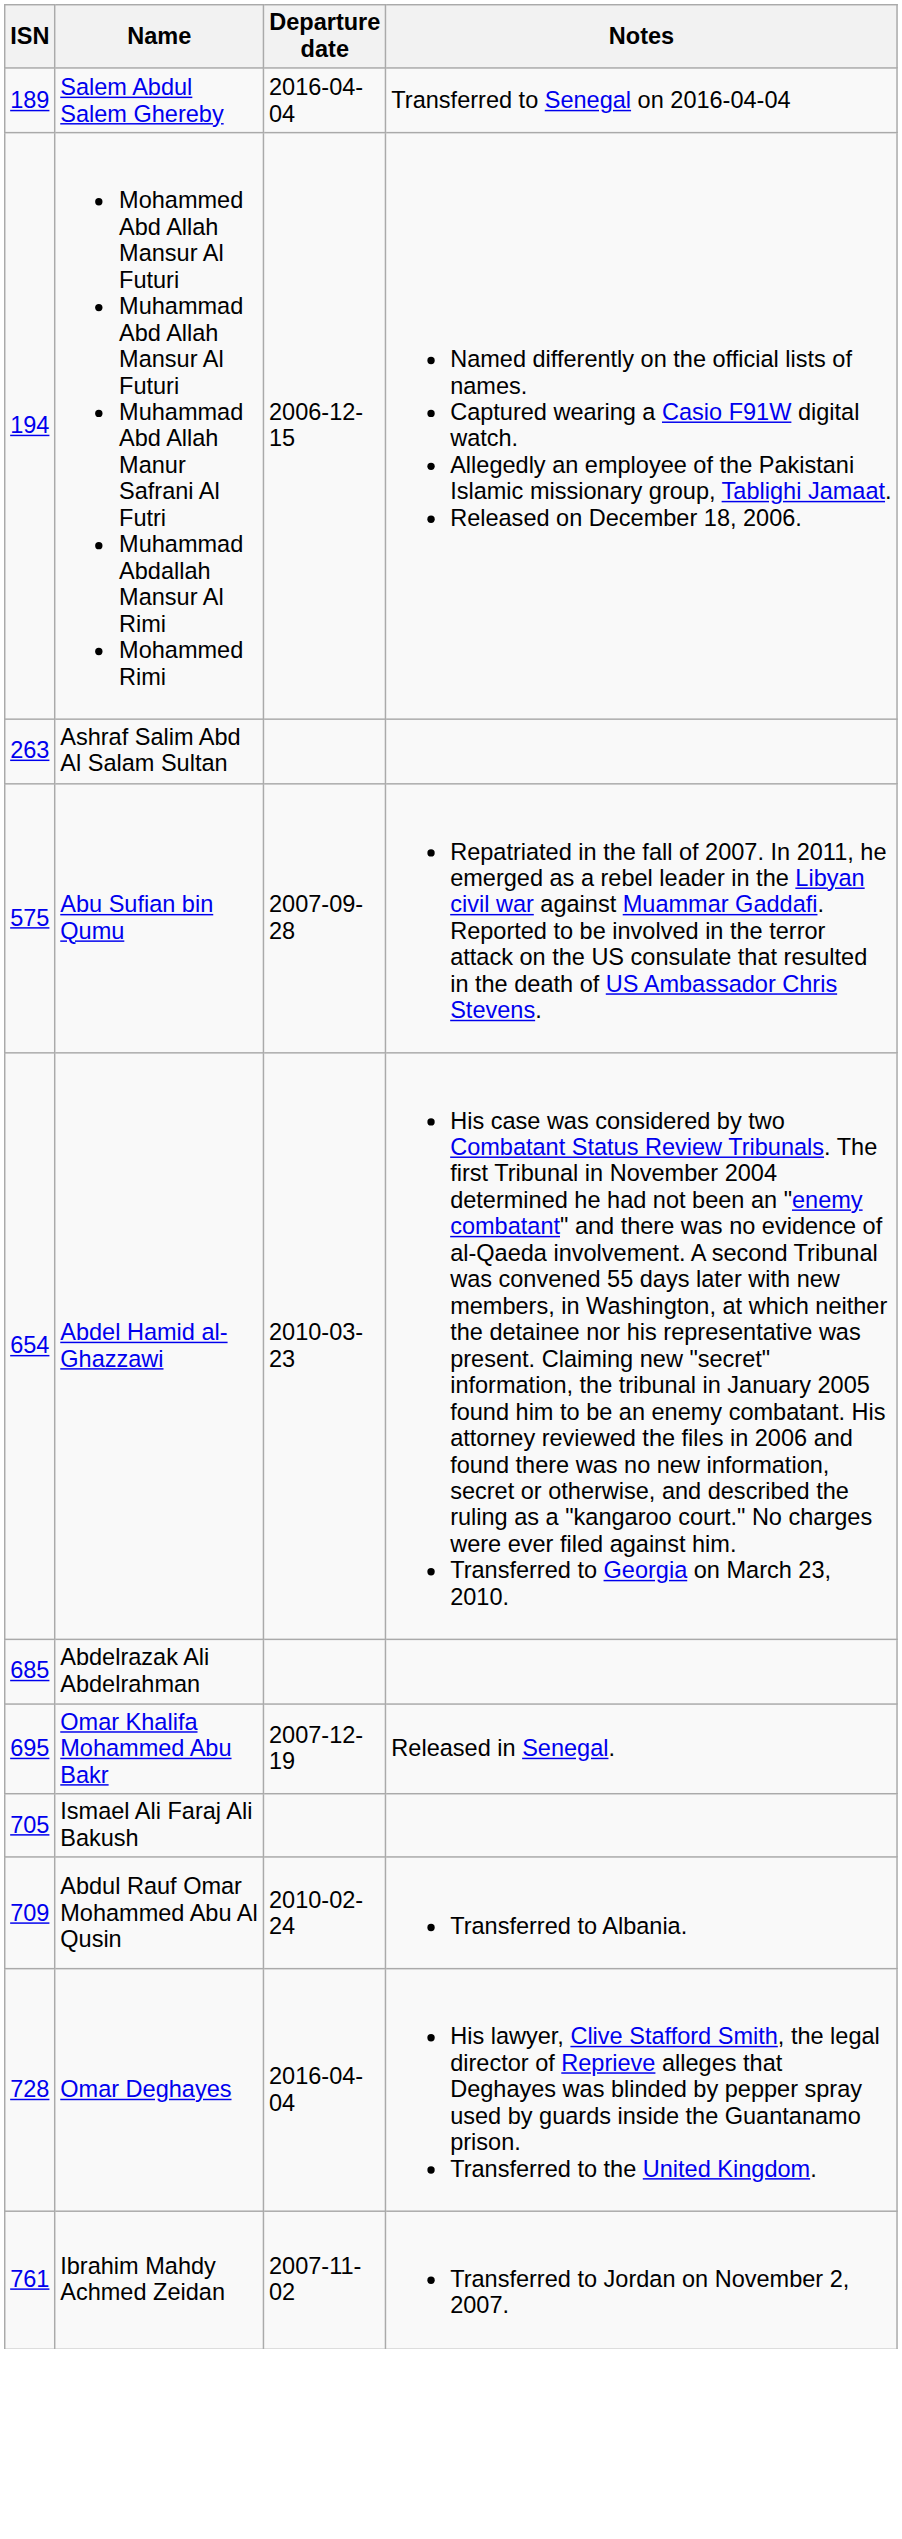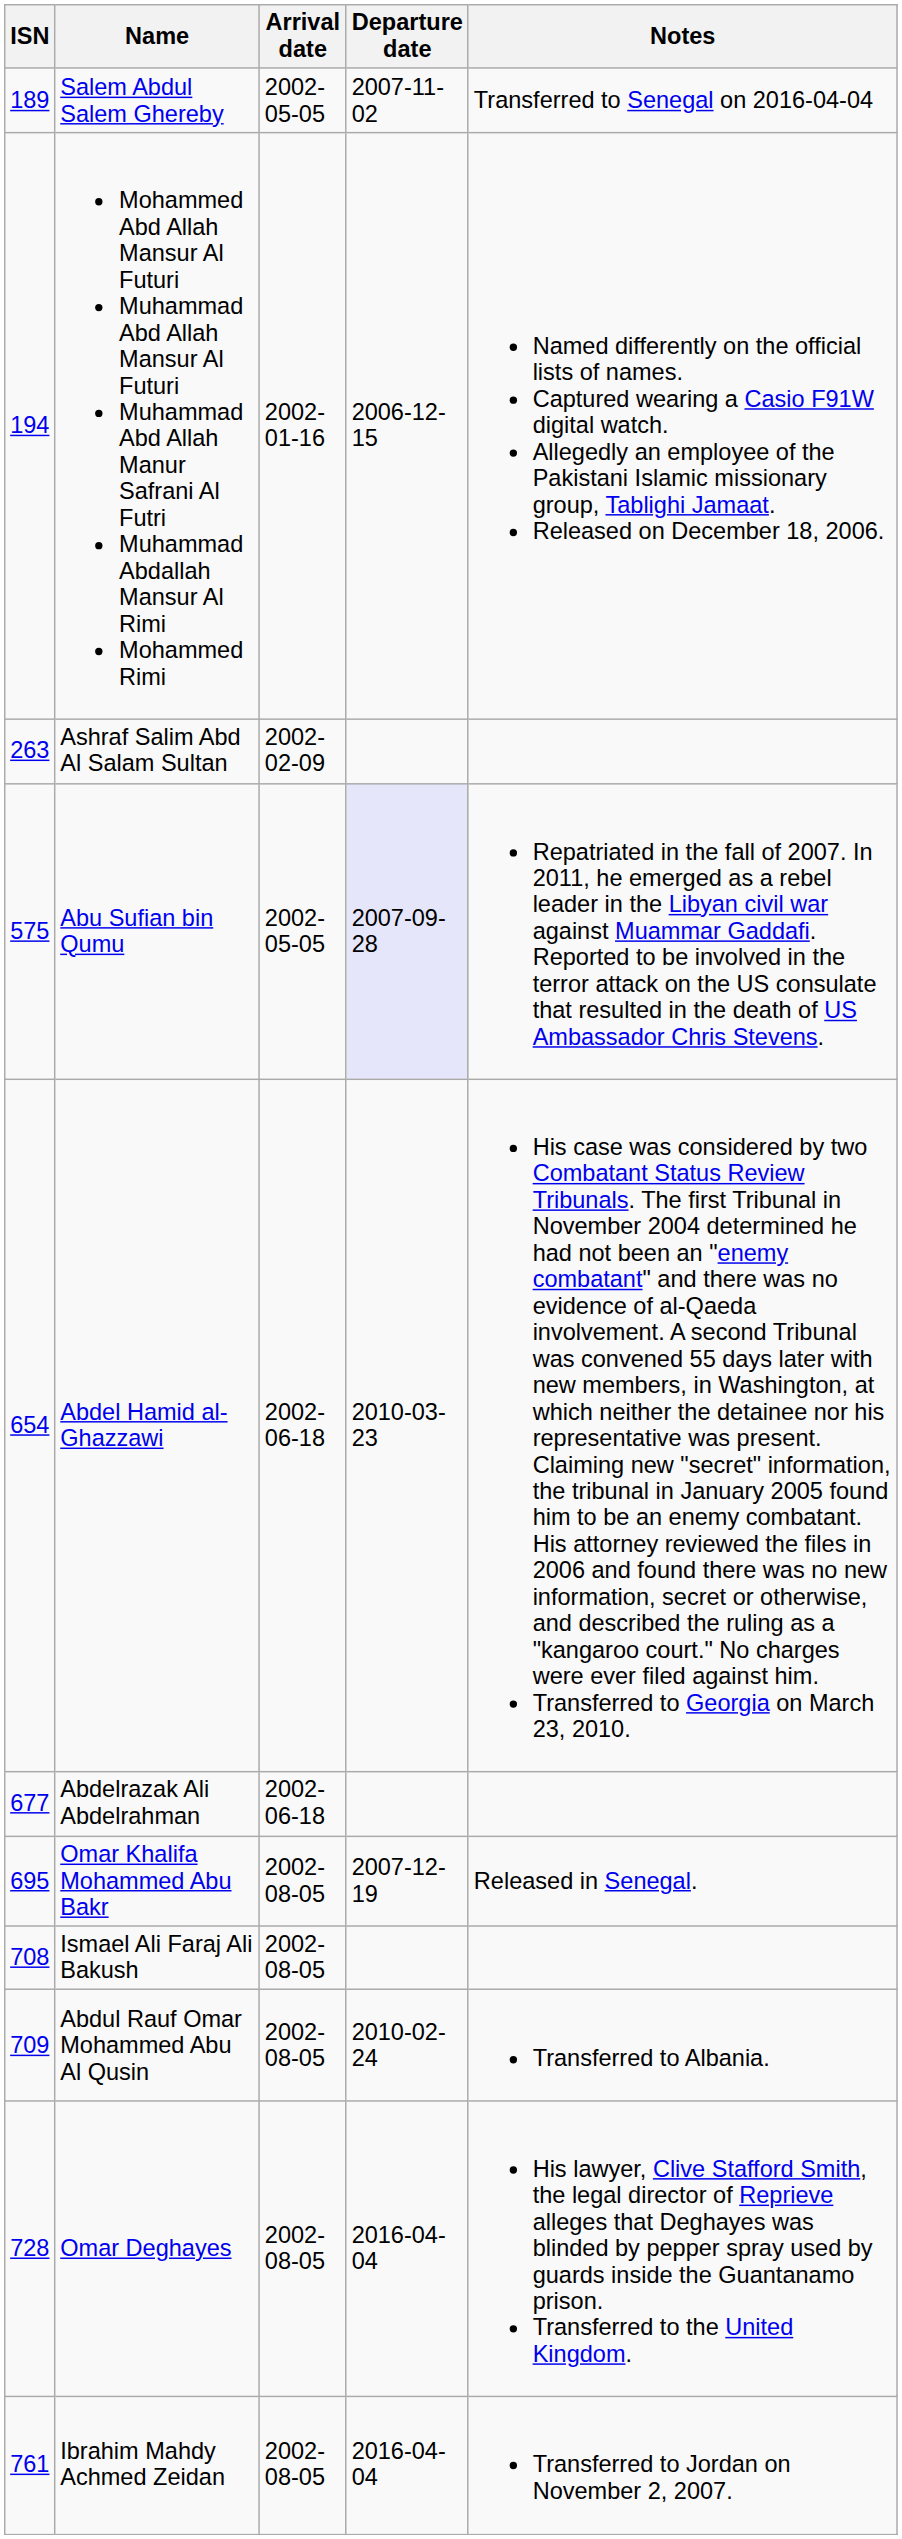 <table class="wikitable sortable">
 <tr>
 <th>ISN</th>
 <th>Name</th>
+<th>Arrival<br>date</th>
 <th>Departure<br>date</th>
 <th>Notes</th>
 </tr>
 <tr>
 <td><a href='#'>189</a></td>
 <td><a href='#'>Salem Abdul Salem Ghereby</a></td>
-<td>2016-04-04</td>
+<td>2002-05-05</td>
+<td>2007-11-02</td>
 <td>Transferred to <a href='#'>Senegal</a> on 2016-04-04</td>
 </tr>
 <tr>
 <td><a href='#'>194</a></td>
 <td><br><ul><li>Mohammed Abd Allah Mansur Al Futuri</li><li>Muhammad Abd Allah Mansur Al Futuri</li><li>Muhammad Abd Allah Manur Safrani Al Futri</li><li>Muhammad Abdallah Mansur Al Rimi</li><li>Mohammed Rimi</li></ul></td>
+<td>2002-01-16</td>
 <td>2006-12-15</td>
 <td><br><ul><li>Named differently on the official lists of names.</li><li>Captured wearing a <a href='#'>Casio F91W</a> digital watch.</li><li>Allegedly an employee of the Pakistani Islamic missionary group, <a href='#'>Tablighi Jamaat</a>.</li><li>Released on December 18, 2006.</li></ul></td>
 </tr>
 <tr>
 <td><a href='#'>263</a></td>
 <td>Ashraf Salim Abd Al Salam Sultan</td>
+<td>2002-02-09</td>
 <td></td>
 <td></td>
 </tr>
 <tr>
 <td><a href='#'>575</a></td>
 <td><a href='#'>Abu Sufian bin Qumu</a></td>
-<td>2007-09-28</td>
+<td>2002-05-05</td>
+<td style="background: lavender;">2007-09-28</td>
 <td><br><ul><li>Repatriated in the fall of 2007. In 2011, he emerged as a rebel leader in the <a href='#'>Libyan civil war</a> against <a href='#'>Muammar Gaddafi</a>. Reported to be involved in the terror attack on the US consulate that resulted in the death of <a href='#'>US Ambassador Chris Stevens</a>.</li></ul></td>
 </tr>
 <tr>
 <td><a href='#'>654</a></td>
 <td><a href='#'>Abdel Hamid al-Ghazzawi</a></td>
+<td>2002-06-18</td>
 <td>2010-03-23</td>
 <td><br><ul><li>His case was considered by two <a href='#'>Combatant Status Review Tribunals</a>. The first Tribunal in November 2004 determined he had not been an "<a href='#'>enemy combatant</a>" and there was no evidence of al-Qaeda involvement. A second Tribunal was convened 55 days later with new members, in Washington, at which neither the detainee nor his representative was present. Claiming new "secret" information, the tribunal in January 2005 found him to be an enemy combatant. His attorney reviewed the files in 2006 and found there was no new information, secret or otherwise, and described the ruling as a "kangaroo court." No charges were ever filed against him.</li><li>Transferred to <a href='#'>Georgia</a> on March 23, 2010.</li></ul></td>
 </tr>
 <tr>
-<td><a href='#'>685</a></td>
+<td><a href='#'>677</a></td>
 <td>Abdelrazak Ali Abdelrahman</td>
+<td>2002-06-18</td>
 <td></td>
 <td></td>
 </tr>
 <tr>
 <td><a href='#'>695</a></td>
 <td><a href='#'>Omar Khalifa Mohammed Abu Bakr</a></td>
+<td>2002-08-05</td>
 <td>2007-12-19</td>
 <td>Released in <a href='#'>Senegal</a>.</td>
 </tr>
 <tr>
-<td><a href='#'>705</a></td>
+<td><a href='#'>708</a></td>
 <td>Ismael Ali Faraj Ali Bakush</td>
+<td>2002-08-05</td>
 <td></td>
 <td></td>
 </tr>
 <tr>
 <td><a href='#'>709</a></td>
 <td>Abdul Rauf Omar Mohammed Abu Al Qusin</td>
+<td>2002-08-05</td>
 <td>2010-02-24</td>
 <td><br><ul><li>Transferred to Albania.</li></ul></td>
 </tr>
 <tr>
 <td><a href='#'>728</a></td>
 <td><a href='#'>Omar Deghayes</a></td>
+<td>2002-08-05</td>
 <td>2016-04-04</td>
 <td><br><ul><li>His lawyer, <a href='#'>Clive Stafford Smith</a>, the legal director of <a href='#'>Reprieve</a> alleges that Deghayes was blinded by pepper spray used by guards inside the Guantanamo prison.</li><li>Transferred to the <a href='#'>United Kingdom</a>.</li></ul></td>
 </tr>
 <tr>
 <td><a href='#'>761</a></td>
 <td>Ibrahim Mahdy Achmed Zeidan</td>
-<td>2007-11-02</td>
+<td>2002-08-05</td>
+<td>2016-04-04</td>
 <td><br><ul><li>Transferred to Jordan on November 2, 2007.</li></ul></td>
 </tr>
 </table>
